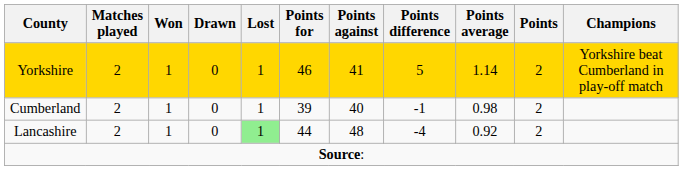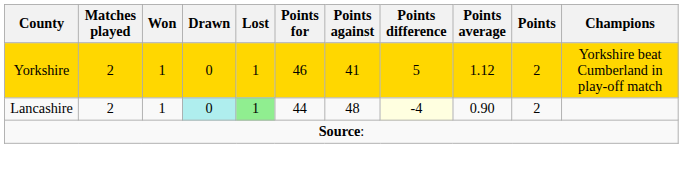 <table class="wikitable plainrowheaders" style="text-align: center; width: 60%">
 <tr>
 <th scope="col" style="width: 5%;">County</th>
 <th scope="col" style="width: 5%;">Matches played</th>
 <th scope="col" style="width: 5%;">Won</th>
 <th scope="col" style="width: 5%;">Drawn</th>
 <th scope="col" style="width: 5%;">Lost</th>
 <th scope="col" style="width: 5%;">Points for</th>
 <th scope="col" style="width: 5%;">Points against</th>
 <th scope="col" style="width: 5%;">Points difference</th>
 <th scope="col" style="width: 5%;">Points average</th>
 <th scope="col" style="width: 5%;">Points</th>
 <th scope="col" style="width: 15%;">Champions</th>
 </tr>
 <tr style="background: gold;">
 <td>Yorkshire</td>
 <td>2</td>
 <td>1</td>
 <td>0</td>
 <td>1</td>
 <td>46</td>
 <td>41</td>
 <td>5</td>
-<td>1.14</td>
+<td>1.12</td>
 <td>2</td>
 <td>Yorkshire beat Cumberland in play-off match</td>
-</tr>
-<tr>
-<td>Cumberland</td>
-<td>2</td>
-<td>1</td>
-<td>0</td>
-<td>1</td>
-<td>39</td>
-<td>40</td>
-<td>-1</td>
-<td>0.98</td>
-<td>2</td>
-<td></td>
 </tr>
 <tr>
 <td>Lancashire</td>
 <td>2</td>
 <td>1</td>
-<td>0</td>
+<td style="background: paleturquoise;">0</td>
 <td style="background: lightgreen;">1</td>
 <td>44</td>
 <td>48</td>
-<td>-4</td>
-<td>0.92</td>
+<td style="background: lightyellow;">-4</td>
+<td>0.90</td>
 <td>2</td>
 <td></td>
 </tr>
 <tr>
 <td colspan="11"><strong>Source</strong>:</td>
 </tr>
 </table>
